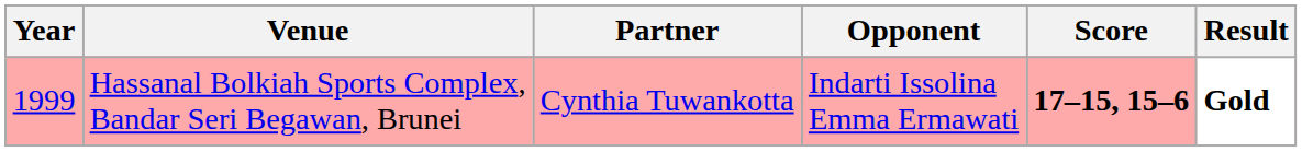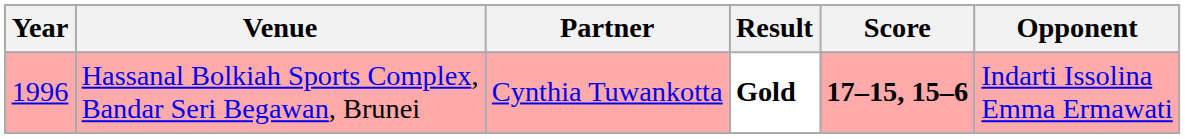 <table class="sortable wikitable" style="font-size: 90%;">
 <tr>
 <th>Year</th>
 <th>Venue</th>
 <th>Partner</th>
+<th>Result</th>
+<th>Score</th>
 <th>Opponent</th>
-<th>Score</th>
-<th>Result</th>
 </tr>
 <tr style="background:#FFAAAA">
-<td align="center"><a href='#'>1999</a></td>
+<td align="center"><a href='#'>1996</a></td>
 <td align="left"><a href='#'>Hassanal Bolkiah Sports Complex</a>,<br><a href='#'>Bandar Seri Begawan</a>, Brunei</td>
 <td align="left"> <a href='#'>Cynthia Tuwankotta</a></td>
+<td style="text-align:left; background:white"> <strong>Gold</strong></td>
+<td align="left"><strong>17–15, 15–6</strong></td>
 <td align="left"> <a href='#'>Indarti Issolina</a> <br>  <a href='#'>Emma Ermawati</a></td>
-<td align="left"><strong>17–15, 15–6</strong></td>
-<td style="text-align:left; background:white"> <strong>Gold</strong></td>
 </tr>
 </table>
